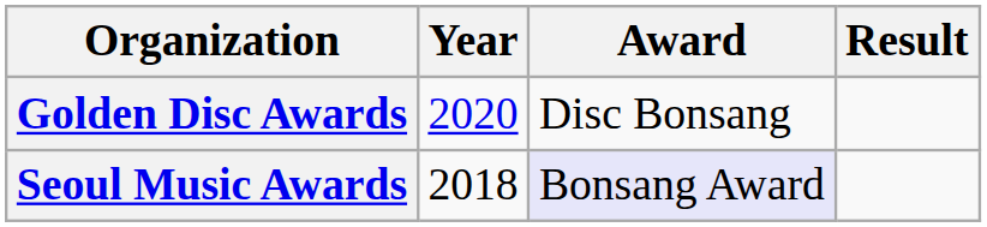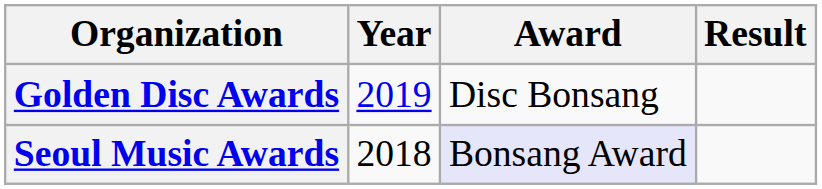 <table class="wikitable sortable plainrowheaders">
 <tr>
 <th scope="col">Organization</th>
 <th scope="col">Year</th>
 <th scope="col">Award</th>
 <th scope="col">Result</th>
 </tr>
 <tr>
 <th scope="row"><a href='#'>Golden Disc Awards</a></th>
-<td><a href='#'>2020</a></td>
+<td><a href='#'>2019</a></td>
 <td>Disc Bonsang</td>
 <td></td>
 </tr>
 <tr>
 <th scope="row"><a href='#'>Seoul Music Awards</a></th>
 <td>2018</td>
 <td style="background: lavender;">Bonsang Award</td>
 <td></td>
 </tr>
 </table>
